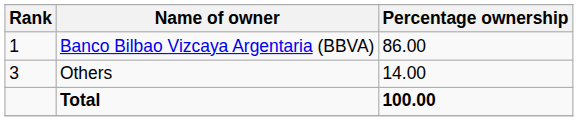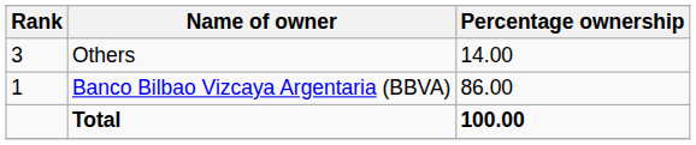 <table class="wikitable sortable" style="margin-left:auto;margin-right:auto">
 <tr>
 </tr>
 <tr>
 <th style="width:2em;">Rank</th>
 <th>Name of owner</th>
 <th>Percentage ownership</th>
 </tr>
 <tr>
+<td>3</td>
+<td>Others</td>
+<td>14.00</td>
+</tr>
+<tr>
 <td>1</td>
 <td><a href='#'>Banco Bilbao Vizcaya Argentaria</a> (BBVA)</td>
 <td>86.00</td>
-</tr>
-<tr>
-<td>3</td>
-<td>Others</td>
-<td>14.00</td>
 </tr>
 <tr>
 <td></td>
 <td><strong>Total</strong></td>
 <td><strong>100.00</strong></td>
 </tr>
 <tr>
 </tr>
 </table>
